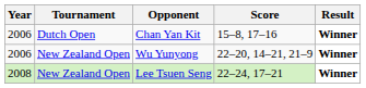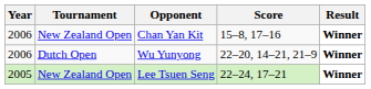 <table class="sortable wikitable" style="font-size: 90%;">
 <tr>
 <th>Year</th>
 <th>Tournament</th>
 <th>Opponent</th>
 <th>Score</th>
 <th>Result</th>
 </tr>
 <tr>
 <td align="center">2006</td>
-<td><a href='#'>Dutch Open</a></td>
+<td><a href='#'>New Zealand Open</a></td>
 <td> <a href='#'>Chan Yan Kit</a></td>
 <td>15–8, 17–16</td>
 <td style="text-align:left; background:white"> <strong>Winner</strong></td>
 </tr>
 <tr>
 <td align="center">2006</td>
-<td><a href='#'>New Zealand Open</a></td>
+<td><a href='#'>Dutch Open</a></td>
 <td> <a href='#'>Wu Yunyong</a></td>
 <td>22–20, 14–21, 21–9</td>
 <td style="text-align:left; background:white"> <strong>Winner</strong></td>
 </tr>
 <tr style="background:#D4F1C5">
-<td align="center">2008</td>
+<td align="center">2005</td>
 <td><a href='#'>New Zealand Open</a></td>
 <td> <a href='#'>Lee Tsuen Seng</a></td>
 <td>22–24, 17–21</td>
 <td style="text-align:left; background:white"> <strong>Winner</strong></td>
 </tr>
 </table>
